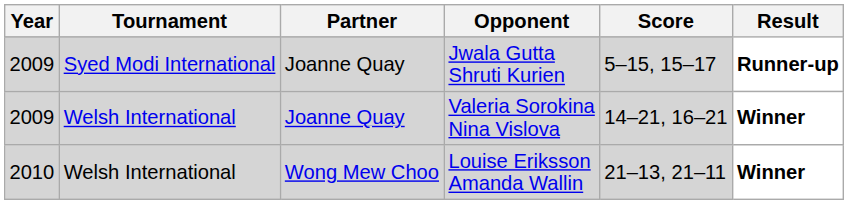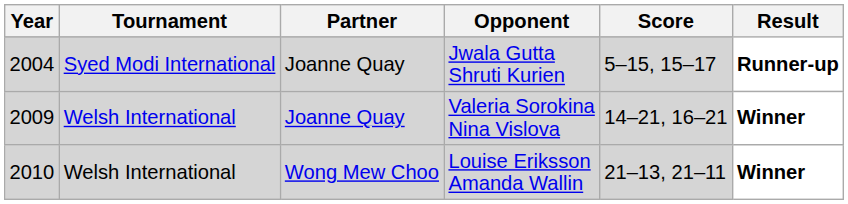 <table class="sortable wikitable" style="font-size: 90%;">
 <tr>
 <th>Year</th>
 <th>Tournament</th>
 <th>Partner</th>
 <th>Opponent</th>
 <th>Score</th>
 <th>Result</th>
 </tr>
 <tr style="background:#D5D5D5">
-<td align="center">2009</td>
+<td align="center">2004</td>
 <td align="left"><a href='#'>Syed Modi International</a></td>
 <td align="left"> Joanne Quay</td>
 <td align="left"> <a href='#'>Jwala Gutta</a> <br>  <a href='#'>Shruti Kurien</a></td>
 <td align="left">5–15, 15–17</td>
 <td style="text-align:left; background:white"> <strong>Runner-up</strong></td>
 </tr>
 <tr style="background:#D5D5D5">
 <td align="center">2009</td>
 <td align="left"><a href='#'>Welsh International</a></td>
 <td align="left"> <a href='#'>Joanne Quay</a></td>
 <td align="left"> <a href='#'>Valeria Sorokina</a> <br>  <a href='#'>Nina Vislova</a></td>
 <td align="left">14–21, 16–21</td>
 <td style="text-align:left; background:white"> <strong>Winner</strong></td>
 </tr>
 <tr style="background:#D5D5D5">
 <td align="center">2010</td>
 <td align="left">Welsh International</td>
 <td align="left"> <a href='#'>Wong Mew Choo</a></td>
 <td align="left"> <a href='#'>Louise Eriksson</a> <br>  <a href='#'>Amanda Wallin</a></td>
 <td align="left">21–13, 21–11</td>
 <td style="text-align:left; background:white"> <strong>Winner</strong></td>
 </tr>
 </table>
